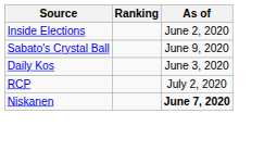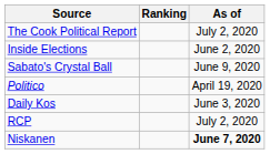 <table class="wikitable" style="text-align:center">
 <tr>
 <th>Source</th>
 <th>Ranking</th>
 <th>As of</th>
+</tr>
+<tr>
+<td align=left><a href='#'>The Cook Political Report</a></td>
+<td></td>
+<td>July 2, 2020</td>
 </tr>
 <tr>
 <td align=left><a href='#'>Inside Elections</a></td>
 <td></td>
 <td>June 2, 2020</td>
 </tr>
 <tr>
 <td align=left><a href='#'>Sabato's Crystal Ball</a></td>
 <td></td>
 <td>June 9, 2020</td>
+</tr>
+<tr>
+<td align="left"><em><a href='#'>Politico</a></em></td>
+<td></td>
+<td>April 19, 2020</td>
 </tr>
 <tr>
 <td align="left"><a href='#'>Daily Kos</a></td>
 <td></td>
 <td>June 3, 2020</td>
 </tr>
 <tr>
 <td align="left"><a href='#'>RCP</a></td>
 <td></td>
 <td>July 2, 2020</td>
 </tr>
 <tr>
 <td align="left"><a href='#'>Niskanen</a></td>
 <td></td>
 <td><strong>June 7, 2020</strong></td>
 </tr>
 </table>
